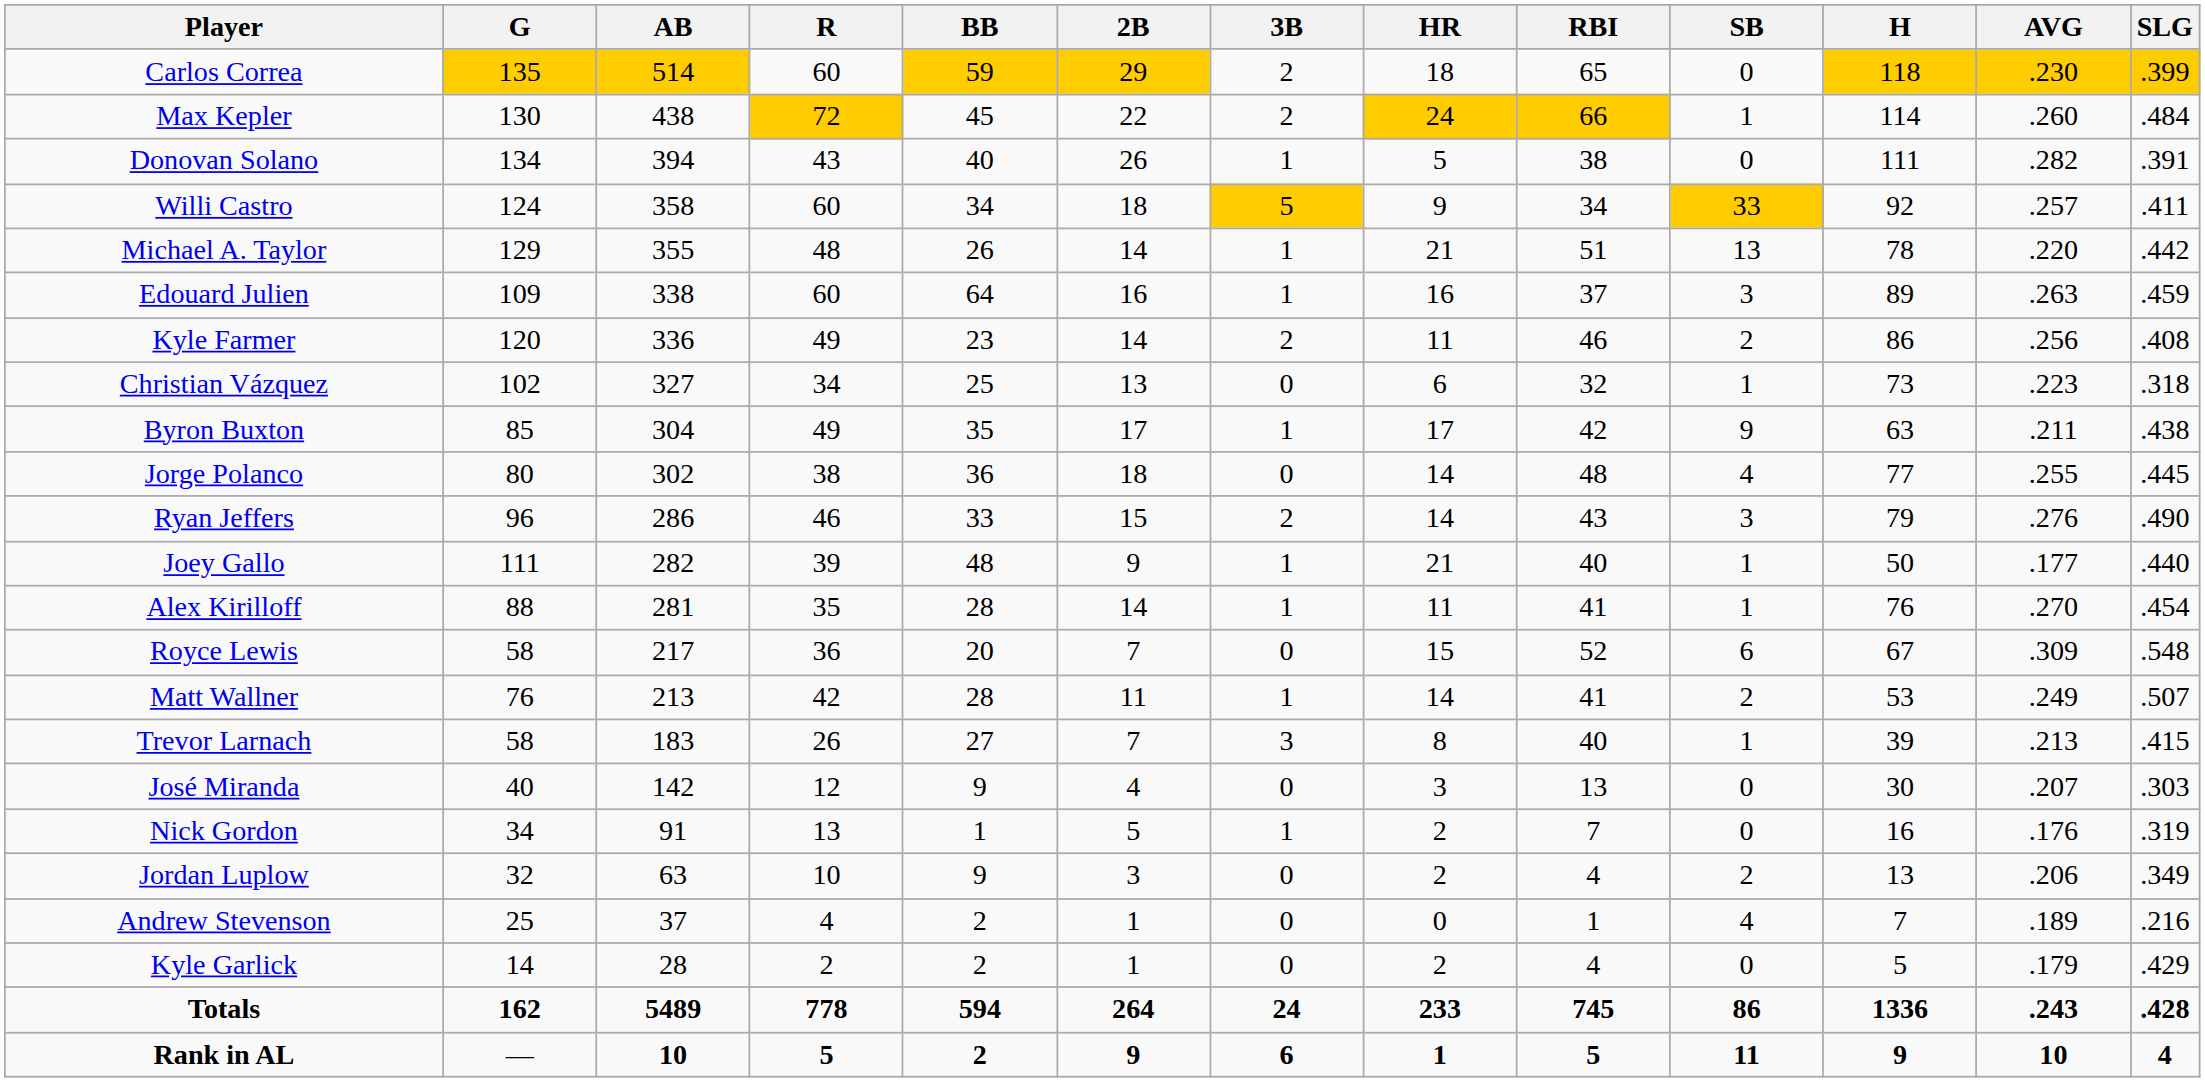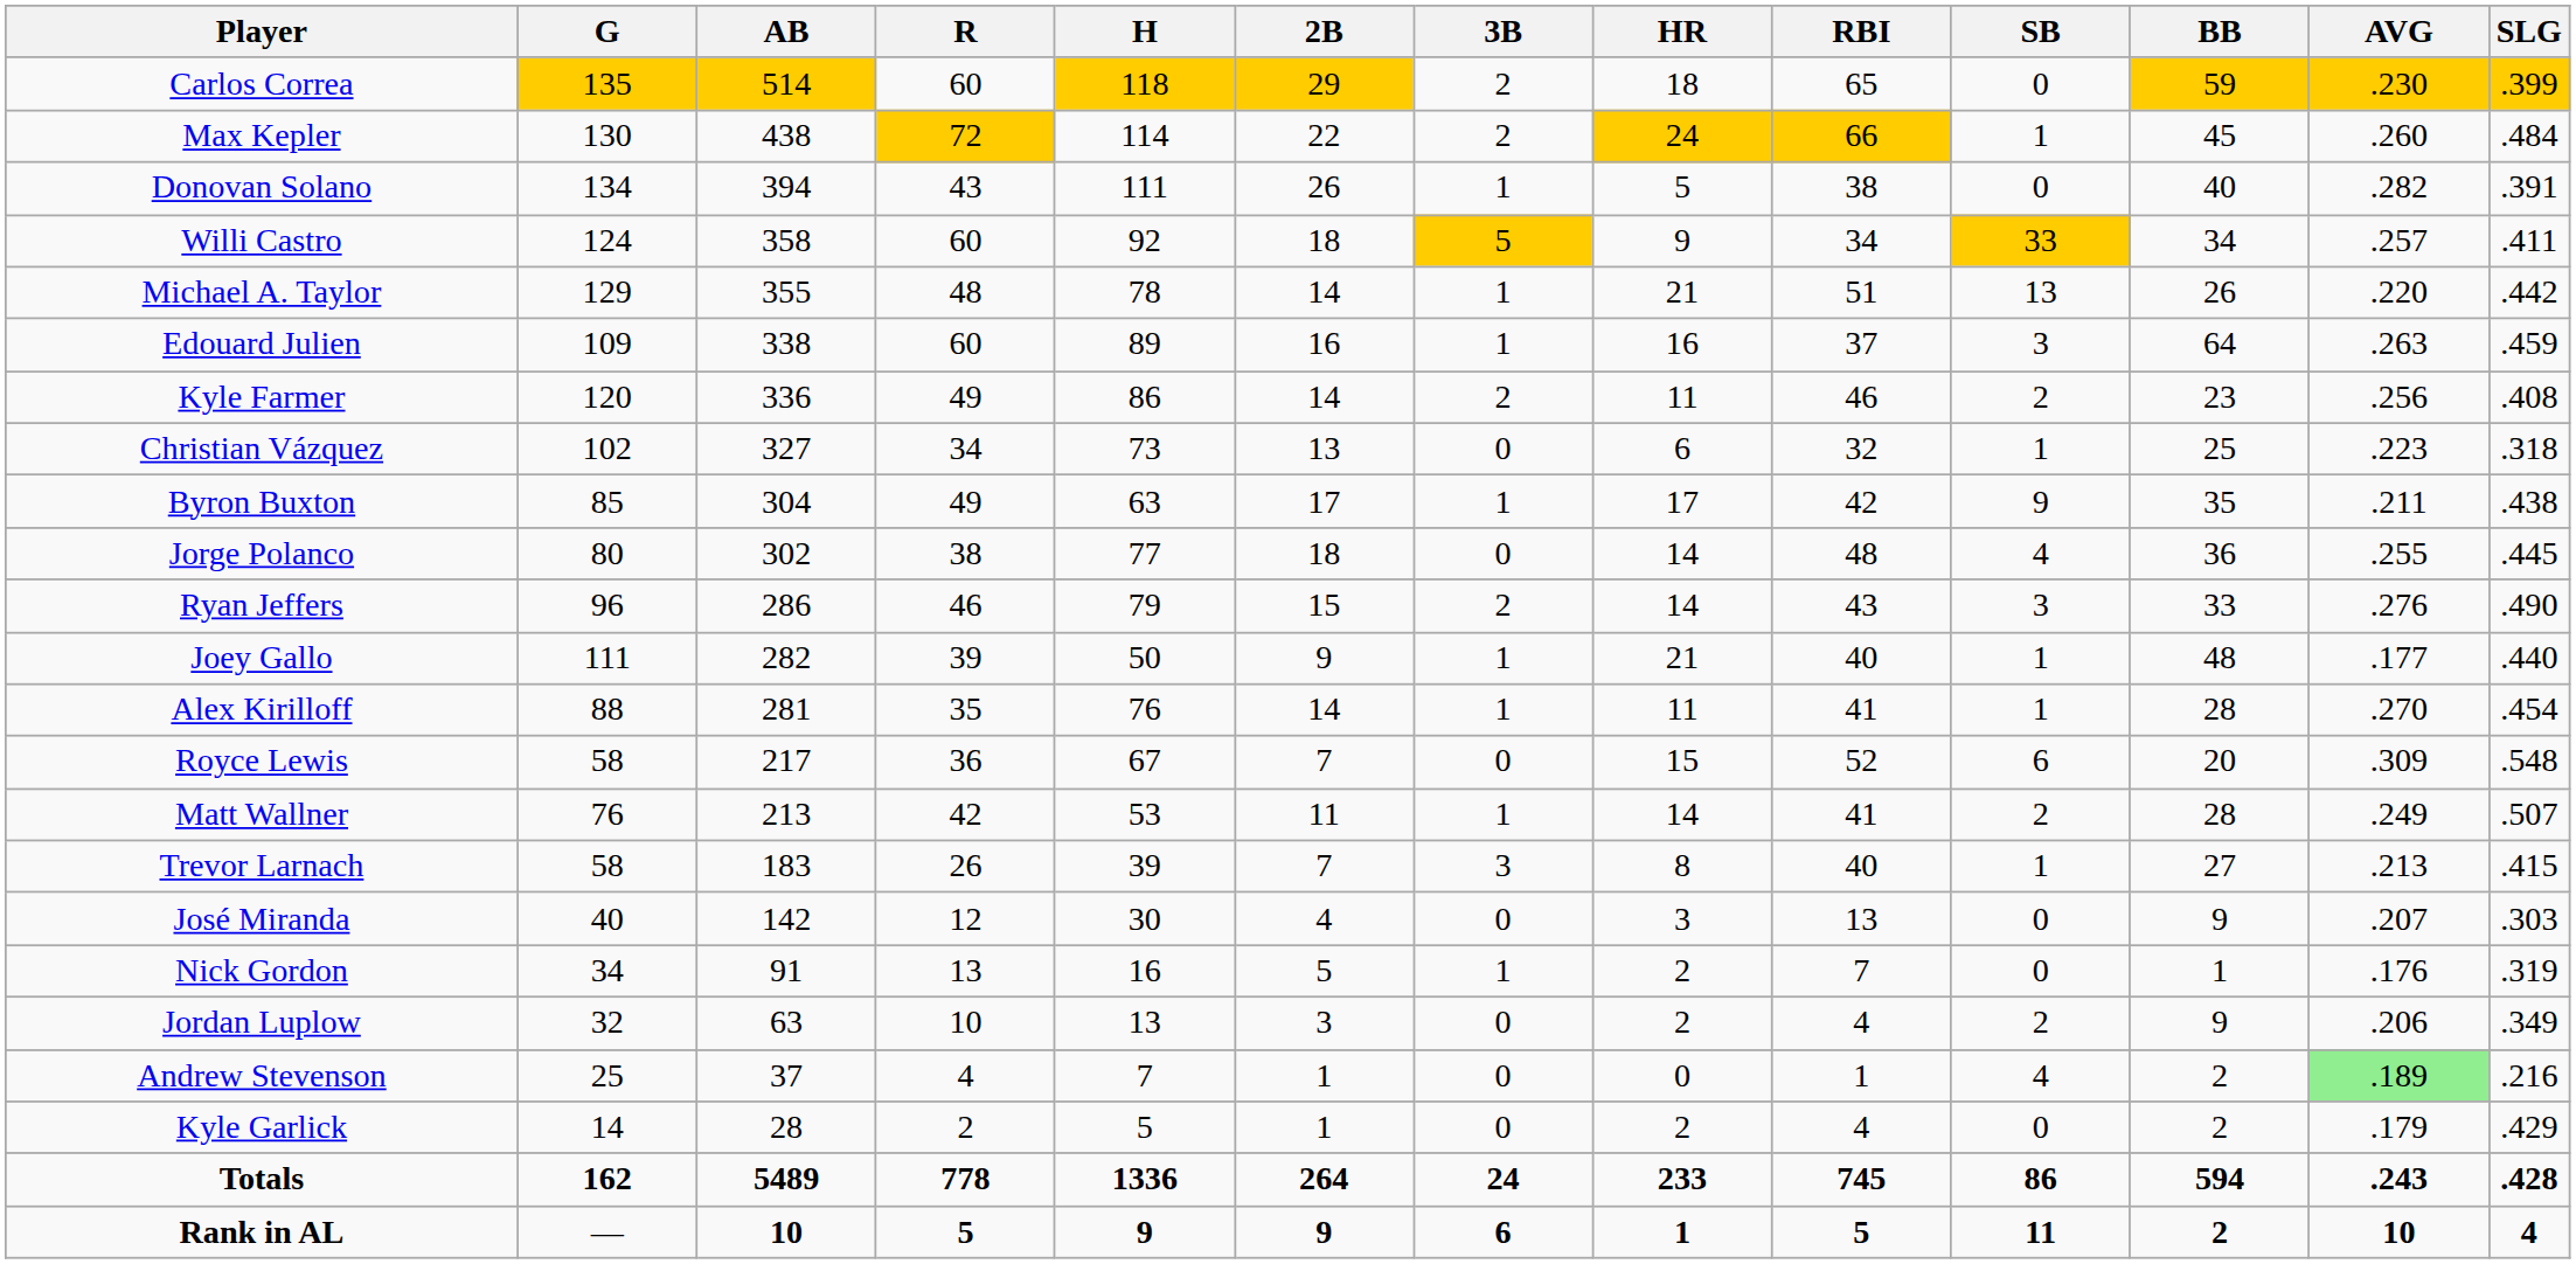 <table class=wikitable style="text-align:center">
 <tr>
 <th bgcolor=#DDDDFF; width="20%">Player</th>
 <th bgcolor=#DDDDFF; width="7%">G</th>
 <th bgcolor=#DDDDFF; width="7%">AB</th>
 <th bgcolor=#DDDDFF; width="7%">R</th>
-<th bgcolor=#DDDDFF; width="7%">BB</th>
+<th bgcolor=#DDDDFF; width="7%">H</th>
 <th bgcolor=#DDDDFF; width="7%">2B</th>
 <th bgcolor=#DDDDFF; width="7%">3B</th>
 <th bgcolor=#DDDDFF; width="7%">HR</th>
 <th bgcolor=#DDDDFF; width="7%">RBI</th>
 <th bgcolor=#DDDDFF; width="7%">SB</th>
-<th bgcolor=#DDDDFF; width="7%">H</th>
+<th bgcolor=#DDDDFF; width="7%">BB</th>
 <th bgcolor=#DDDDFF; width="7%">AVG</th>
 <th bgcolor=#DDDDFF; width="7%">SLG</th>
 </tr>
 <tr>
 <td><a href='#'>Carlos Correa</a></td>
 <td bgcolor=#ffcc00>135</td>
 <td bgcolor=#ffcc00>514</td>
 <td>60</td>
-<td bgcolor=#ffcc00>59</td>
+<td bgcolor=#ffcc00>118</td>
 <td bgcolor=#ffcc00>29</td>
 <td>2</td>
 <td>18</td>
 <td>65</td>
 <td>0</td>
-<td bgcolor=#ffcc00>118</td>
+<td bgcolor=#ffcc00>59</td>
 <td bgcolor=#ffcc00>.230</td>
 <td bgcolor=#ffcc00>.399</td>
 </tr>
 <tr>
 <td><a href='#'>Max Kepler</a></td>
 <td>130</td>
 <td>438</td>
 <td bgcolor=#ffcc00>72</td>
-<td>45</td>
+<td>114</td>
 <td>22</td>
 <td>2</td>
 <td bgcolor=#ffcc00>24</td>
 <td bgcolor=#ffcc00>66</td>
 <td>1</td>
-<td>114</td>
+<td>45</td>
 <td>.260</td>
 <td>.484</td>
 </tr>
 <tr>
 <td><a href='#'>Donovan Solano</a></td>
 <td>134</td>
 <td>394</td>
 <td>43</td>
-<td>40</td>
+<td>111</td>
 <td>26</td>
 <td>1</td>
 <td>5</td>
 <td>38</td>
 <td>0</td>
-<td>111</td>
+<td>40</td>
 <td>.282</td>
 <td>.391</td>
 </tr>
 <tr>
 <td><a href='#'>Willi Castro</a></td>
 <td>124</td>
 <td>358</td>
 <td>60</td>
-<td>34</td>
+<td>92</td>
 <td>18</td>
 <td bgcolor=#ffcc00>5</td>
 <td>9</td>
 <td>34</td>
 <td bgcolor=#ffcc00>33</td>
-<td>92</td>
+<td>34</td>
 <td>.257</td>
 <td>.411</td>
 </tr>
 <tr>
 <td><a href='#'>Michael A. Taylor</a></td>
 <td>129</td>
 <td>355</td>
 <td>48</td>
-<td>26</td>
+<td>78</td>
 <td>14</td>
 <td>1</td>
 <td>21</td>
 <td>51</td>
 <td>13</td>
-<td>78</td>
+<td>26</td>
 <td>.220</td>
 <td>.442</td>
 </tr>
 <tr>
 <td><a href='#'>Edouard Julien</a></td>
 <td>109</td>
 <td>338</td>
 <td>60</td>
-<td>64</td>
+<td>89</td>
 <td>16</td>
 <td>1</td>
 <td>16</td>
 <td>37</td>
 <td>3</td>
-<td>89</td>
+<td>64</td>
 <td>.263</td>
 <td>.459</td>
 </tr>
 <tr>
 <td><a href='#'>Kyle Farmer</a></td>
 <td>120</td>
 <td>336</td>
 <td>49</td>
-<td>23</td>
+<td>86</td>
 <td>14</td>
 <td>2</td>
 <td>11</td>
 <td>46</td>
 <td>2</td>
-<td>86</td>
+<td>23</td>
 <td>.256</td>
 <td>.408</td>
 </tr>
 <tr>
 <td><a href='#'>Christian Vázquez</a></td>
 <td>102</td>
 <td>327</td>
 <td>34</td>
-<td>25</td>
+<td>73</td>
 <td>13</td>
 <td>0</td>
 <td>6</td>
 <td>32</td>
 <td>1</td>
-<td>73</td>
+<td>25</td>
 <td>.223</td>
 <td>.318</td>
 </tr>
 <tr>
 <td><a href='#'>Byron Buxton</a></td>
 <td>85</td>
 <td>304</td>
 <td>49</td>
-<td>35</td>
+<td>63</td>
 <td>17</td>
 <td>1</td>
 <td>17</td>
 <td>42</td>
 <td>9</td>
-<td>63</td>
+<td>35</td>
 <td>.211</td>
 <td>.438</td>
 </tr>
 <tr>
 <td><a href='#'>Jorge Polanco</a></td>
 <td>80</td>
 <td>302</td>
 <td>38</td>
-<td>36</td>
+<td>77</td>
 <td>18</td>
 <td>0</td>
 <td>14</td>
 <td>48</td>
 <td>4</td>
-<td>77</td>
+<td>36</td>
 <td>.255</td>
 <td>.445</td>
 </tr>
 <tr>
 <td><a href='#'>Ryan Jeffers</a></td>
 <td>96</td>
 <td>286</td>
 <td>46</td>
-<td>33</td>
+<td>79</td>
 <td>15</td>
 <td>2</td>
 <td>14</td>
 <td>43</td>
 <td>3</td>
-<td>79</td>
+<td>33</td>
 <td>.276</td>
 <td>.490</td>
 </tr>
 <tr>
 <td><a href='#'>Joey Gallo</a></td>
 <td>111</td>
 <td>282</td>
 <td>39</td>
-<td>48</td>
+<td>50</td>
 <td>9</td>
 <td>1</td>
 <td>21</td>
 <td>40</td>
 <td>1</td>
-<td>50</td>
+<td>48</td>
 <td>.177</td>
 <td>.440</td>
 </tr>
 <tr>
 <td><a href='#'>Alex Kirilloff</a></td>
 <td>88</td>
 <td>281</td>
 <td>35</td>
-<td>28</td>
+<td>76</td>
 <td>14</td>
 <td>1</td>
 <td>11</td>
 <td>41</td>
 <td>1</td>
-<td>76</td>
+<td>28</td>
 <td>.270</td>
 <td>.454</td>
 </tr>
 <tr>
 <td><a href='#'>Royce Lewis</a></td>
 <td>58</td>
 <td>217</td>
 <td>36</td>
-<td>20</td>
+<td>67</td>
 <td>7</td>
 <td>0</td>
 <td>15</td>
 <td>52</td>
 <td>6</td>
-<td>67</td>
+<td>20</td>
 <td>.309</td>
 <td>.548</td>
 </tr>
 <tr>
 <td><a href='#'>Matt Wallner</a></td>
 <td>76</td>
 <td>213</td>
 <td>42</td>
-<td>28</td>
+<td>53</td>
 <td>11</td>
 <td>1</td>
 <td>14</td>
 <td>41</td>
 <td>2</td>
-<td>53</td>
+<td>28</td>
 <td>.249</td>
 <td>.507</td>
 </tr>
 <tr>
 <td><a href='#'>Trevor Larnach</a></td>
 <td>58</td>
 <td>183</td>
 <td>26</td>
-<td>27</td>
+<td>39</td>
 <td>7</td>
 <td>3</td>
 <td>8</td>
 <td>40</td>
 <td>1</td>
-<td>39</td>
+<td>27</td>
 <td>.213</td>
 <td>.415</td>
 </tr>
 <tr>
 <td><a href='#'>José Miranda</a></td>
 <td>40</td>
 <td>142</td>
 <td>12</td>
-<td>9</td>
+<td>30</td>
 <td>4</td>
 <td>0</td>
 <td>3</td>
 <td>13</td>
 <td>0</td>
-<td>30</td>
+<td>9</td>
 <td>.207</td>
 <td>.303</td>
 </tr>
 <tr>
 <td><a href='#'>Nick Gordon</a></td>
 <td>34</td>
 <td>91</td>
 <td>13</td>
-<td>1</td>
+<td>16</td>
 <td>5</td>
 <td>1</td>
 <td>2</td>
 <td>7</td>
 <td>0</td>
-<td>16</td>
+<td>1</td>
 <td>.176</td>
 <td>.319</td>
 </tr>
 <tr>
 <td><a href='#'>Jordan Luplow</a></td>
 <td>32</td>
 <td>63</td>
 <td>10</td>
-<td>9</td>
+<td>13</td>
 <td>3</td>
 <td>0</td>
 <td>2</td>
 <td>4</td>
 <td>2</td>
-<td>13</td>
+<td>9</td>
 <td>.206</td>
 <td>.349</td>
 </tr>
 <tr>
 <td><a href='#'>Andrew Stevenson</a></td>
 <td>25</td>
 <td>37</td>
 <td>4</td>
-<td>2</td>
+<td>7</td>
 <td>1</td>
 <td>0</td>
 <td>0</td>
 <td>1</td>
 <td>4</td>
-<td>7</td>
-<td>.189</td>
+<td>2</td>
+<td style="background: lightgreen;">.189</td>
 <td>.216</td>
 </tr>
 <tr>
 <td><a href='#'>Kyle Garlick</a></td>
 <td>14</td>
 <td>28</td>
 <td>2</td>
-<td>2</td>
+<td>5</td>
 <td>1</td>
 <td>0</td>
 <td>2</td>
 <td>4</td>
 <td>0</td>
-<td>5</td>
+<td>2</td>
 <td>.179</td>
 <td>.429</td>
 </tr>
 <tr>
 <td><strong>Totals</strong></td>
 <td><strong>162</strong></td>
 <td><strong>5489</strong></td>
 <td><strong>778</strong></td>
-<td><strong>594</strong></td>
+<td><strong>1336</strong></td>
 <td><strong>264</strong></td>
 <td><strong>24</strong></td>
 <td><strong>233</strong></td>
 <td><strong>745</strong></td>
 <td><strong>86</strong></td>
-<td><strong>1336</strong></td>
+<td><strong>594</strong></td>
 <td><strong>.243</strong></td>
 <td><strong>.428</strong></td>
 </tr>
 <tr>
 <td><strong>Rank in AL</strong></td>
 <td>—</td>
 <td><strong>10</strong></td>
 <td><strong>5</strong></td>
-<td><strong>2</strong></td>
+<td><strong>9</strong></td>
 <td><strong>9</strong></td>
 <td><strong>6</strong></td>
 <td><strong>1</strong></td>
 <td><strong>5</strong></td>
 <td><strong>11</strong></td>
-<td><strong>9</strong></td>
+<td><strong>2</strong></td>
 <td><strong>10</strong></td>
 <td><strong>4</strong></td>
 </tr>
 </table>
